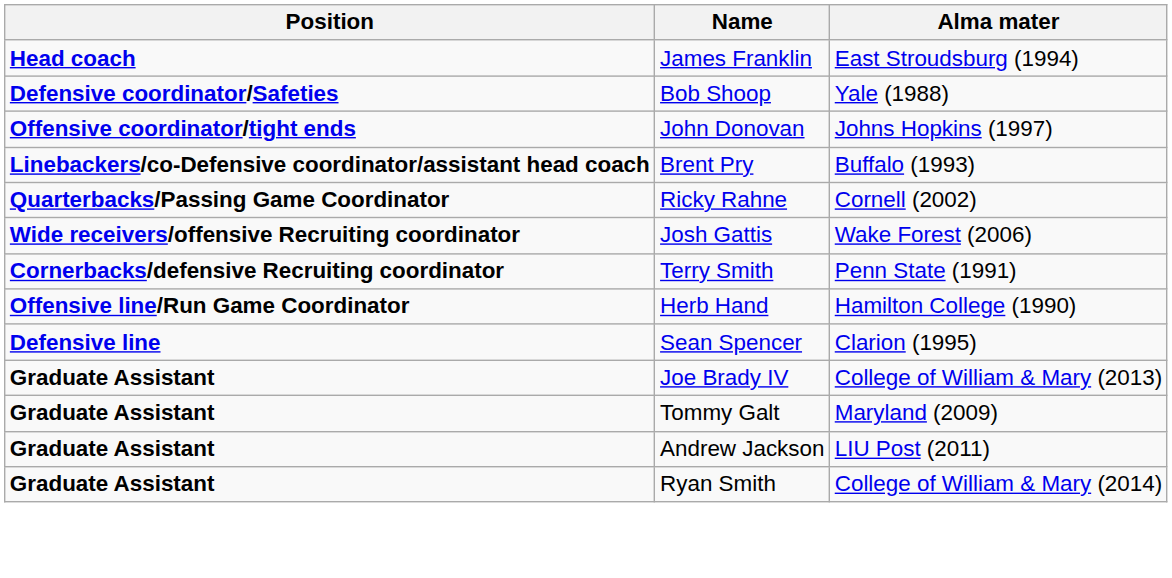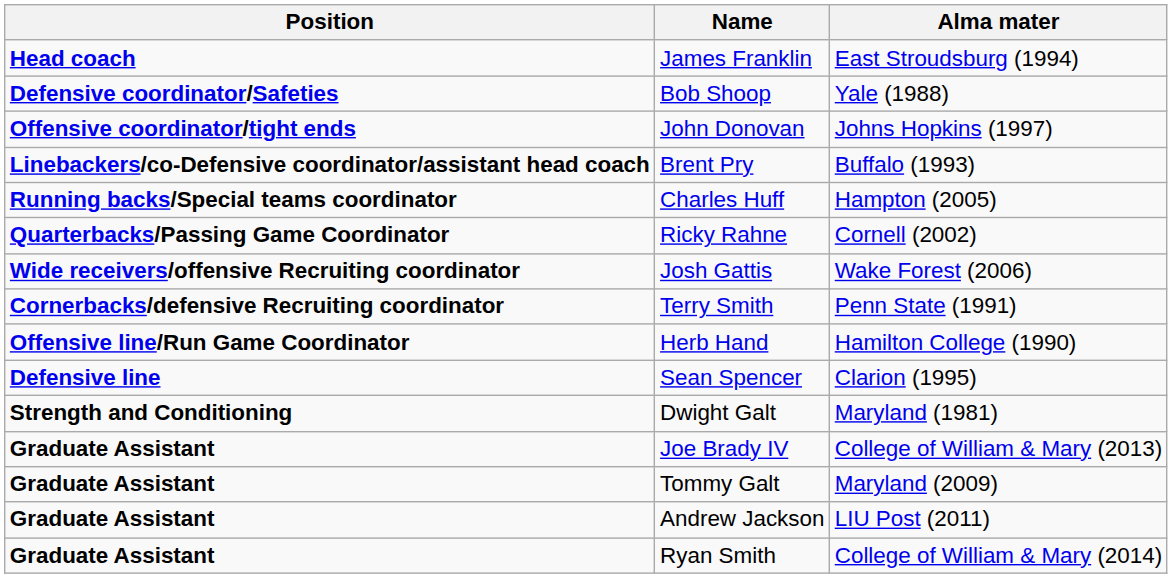 <table class="wikitable">
 <tr>
 <th>Position</th>
 <th>Name</th>
 <th>Alma mater</th>
 </tr>
 <tr>
 <td><strong><a href='#'>Head coach</a></strong></td>
 <td><a href='#'>James Franklin</a></td>
 <td><a href='#'>East Stroudsburg</a> (1994)</td>
 </tr>
 <tr>
 <td><strong><a href='#'>Defensive coordinator</a>/<a href='#'>Safeties</a></strong></td>
 <td><a href='#'>Bob Shoop</a></td>
 <td><a href='#'>Yale</a> (1988)</td>
 </tr>
 <tr>
 <td><strong><a href='#'>Offensive coordinator</a>/<a href='#'>tight ends</a></strong></td>
 <td><a href='#'>John Donovan</a></td>
 <td><a href='#'>Johns Hopkins</a> (1997)</td>
 </tr>
 <tr>
 <td><strong><a href='#'>Linebackers</a>/co-Defensive coordinator/assistant head coach</strong></td>
 <td><a href='#'>Brent Pry</a></td>
 <td><a href='#'>Buffalo</a> (1993)</td>
 </tr>
 <tr>
+<td><strong><a href='#'>Running backs</a>/Special teams coordinator</strong></td>
+<td><a href='#'>Charles Huff</a></td>
+<td><a href='#'>Hampton</a> (2005)</td>
+</tr>
+<tr>
 <td><strong><a href='#'>Quarterbacks</a>/Passing Game Coordinator</strong></td>
 <td><a href='#'>Ricky Rahne</a></td>
 <td><a href='#'>Cornell</a> (2002)</td>
 </tr>
 <tr>
 <td><strong><a href='#'>Wide receivers</a>/offensive Recruiting coordinator</strong></td>
 <td><a href='#'>Josh Gattis</a></td>
 <td><a href='#'>Wake Forest</a> (2006)</td>
 </tr>
 <tr>
 <td><strong><a href='#'>Cornerbacks</a>/defensive Recruiting coordinator</strong></td>
 <td><a href='#'>Terry Smith</a></td>
 <td><a href='#'>Penn State</a> (1991)</td>
 </tr>
 <tr>
 <td><strong><a href='#'>Offensive line</a>/Run Game Coordinator</strong></td>
 <td><a href='#'>Herb Hand</a></td>
 <td><a href='#'>Hamilton College</a> (1990)</td>
 </tr>
 <tr>
 <td><strong><a href='#'>Defensive line</a></strong></td>
 <td><a href='#'>Sean Spencer</a></td>
 <td><a href='#'>Clarion</a> (1995)</td>
 </tr>
 <tr>
+<td><strong>Strength and Conditioning</strong></td>
+<td>Dwight Galt</td>
+<td><a href='#'>Maryland</a> (1981)</td>
+</tr>
+<tr>
 <td><strong>Graduate Assistant</strong></td>
 <td><a href='#'>Joe Brady IV</a></td>
 <td><a href='#'>College of William & Mary</a> (2013)</td>
 </tr>
 <tr>
 <td><strong>Graduate Assistant</strong></td>
 <td>Tommy Galt</td>
 <td><a href='#'>Maryland</a> (2009)</td>
 </tr>
 <tr>
 <td><strong>Graduate Assistant</strong></td>
 <td>Andrew Jackson</td>
 <td><a href='#'>LIU Post</a> (2011)</td>
 </tr>
 <tr>
 <td><strong>Graduate Assistant</strong></td>
 <td>Ryan Smith</td>
 <td><a href='#'>College of William & Mary</a> (2014)</td>
 </tr>
 </table>
